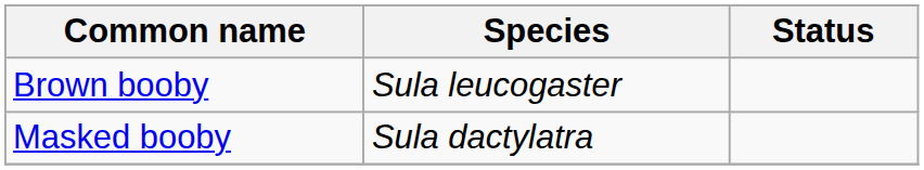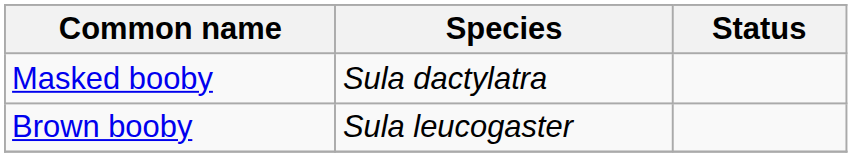 <table width=70% class="wikitable">
 <tr>
 <th width=20%>Common name</th>
 <th width=20%>Species</th>
 <th width=8%>Status</th>
 </tr>
 <tr>
+<td><a href='#'>Masked booby</a></td>
+<td><em>Sula dactylatra</em></td>
+<td align=center></td>
+</tr>
+<tr>
 <td><a href='#'>Brown booby</a></td>
 <td><em>Sula leucogaster</em></td>
 <td align=center></td>
 </tr>
 <tr>
-<td><a href='#'>Masked booby</a></td>
-<td><em>Sula dactylatra</em></td>
-<td align=center></td>
-</tr>
-<tr>
 </tr>
 </table>
